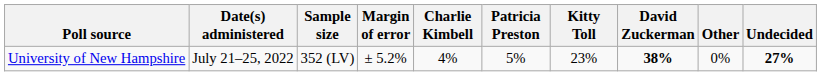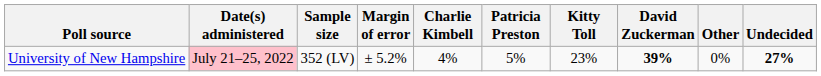 <table class="wikitable" style="font-size:90%;text-align:center;">
 <tr valign=bottom>
 <th>Poll source</th>
 <th>Date(s)<br>administered</th>
 <th>Sample<br>size</th>
 <th>Margin<br>of error</th>
 <th style="width:60px;">Charlie<br>Kimbell</th>
 <th style="width:60px;">Patricia<br>Preston</th>
 <th style="width:60px;">Kitty<br>Toll</th>
 <th style="width:60px;">David<br>Zuckerman</th>
 <th>Other</th>
 <th>Undecided</th>
 </tr>
 <tr>
 <td style="text-align:left;"><a href='#'>University of New Hampshire</a></td>
-<td>July 21–25, 2022</td>
+<td style="background: pink;">July 21–25, 2022</td>
 <td>352 (LV)</td>
 <td>± 5.2%</td>
 <td>4%</td>
 <td>5%</td>
 <td>23%</td>
-<td><strong>38%</strong></td>
+<td><strong>39%</strong></td>
 <td>0%</td>
 <td><strong>27%</strong></td>
 </tr>
 </table>
